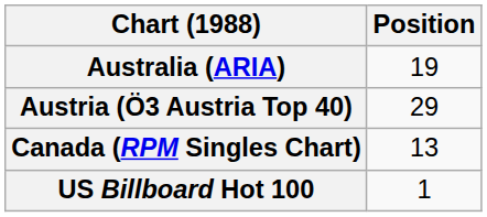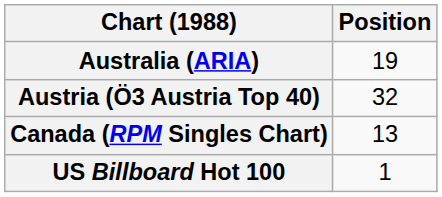 <table class="wikitable sortable plainrowheaders" style="text-align:center">
 <tr>
 <th scope="col">Chart (1988)</th>
 <th scope="col">Position</th>
 </tr>
 <tr>
 <th scope="row">Australia (<a href='#'>ARIA</a>)</th>
 <td>19</td>
 </tr>
 <tr>
 <th scope="row">Austria (Ö3 Austria Top 40)</th>
-<td>29</td>
+<td>32</td>
 </tr>
 <tr>
 <th scope="row">Canada (<em><a href='#'>RPM</a></em> Singles Chart)</th>
 <td>13</td>
 </tr>
 <tr>
 <th scope="row">US <em>Billboard</em> Hot 100</th>
 <td>1</td>
 </tr>
 </table>
